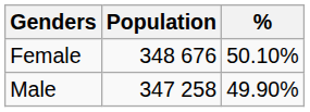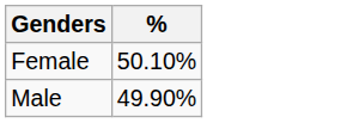 <table class="wikitable" style="font-size: 95%; text-align: right">
 <tr>
 <th>Genders</th>
-<th>Population</th>
 <th>%</th>
 </tr>
 <tr>
 <td align=left>Female</td>
-<td>348 676</td>
 <td>50.10%</td>
 </tr>
 <tr>
 <td align=left>Male</td>
-<td>347 258</td>
 <td>49.90%</td>
 </tr>
 </table>
